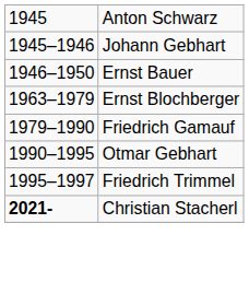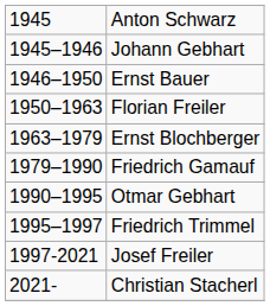 <table class="wikitable">
 <tr>
 <td>1945</td>
 <td>Anton Schwarz</td>
 </tr>
 <tr>
 <td>1945–1946</td>
 <td>Johann Gebhart</td>
 </tr>
 <tr>
 <td>1946–1950</td>
 <td>Ernst Bauer</td>
+</tr>
+<tr>
+<td>1950–1963</td>
+<td>Florian Freiler</td>
 </tr>
 <tr>
 <td>1963–1979</td>
 <td>Ernst Blochberger</td>
 </tr>
 <tr>
 <td>1979–1990</td>
 <td>Friedrich Gamauf</td>
 </tr>
 <tr>
 <td>1990–1995</td>
 <td>Otmar Gebhart</td>
 </tr>
 <tr>
 <td>1995–1997</td>
 <td>Friedrich Trimmel</td>
 </tr>
 <tr>
-<td><strong>2021-</strong></td>
+<td>1997-2021</td>
+<td>Josef Freiler</td>
+</tr>
+<tr>
+<td>2021-</td>
 <td>Christian Stacherl</td>
 </tr>
 <tr>
 </tr>
 </table>
